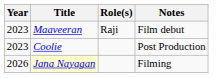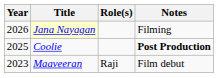 <table class="wikitable">
 <tr>
 <th>Year</th>
 <th>Title</th>
 <th>Role(s)</th>
 <th>Notes</th>
 </tr>
 <tr>
+<td>2026</td>
+<td style="background:#ffc;"><em><a href='#'>Jana Nayagan</a></em> </td>
+<td></td>
+<td>Filming</td>
+</tr>
+<tr>
+<td>2025</td>
+<td><em><a href='#'>Coolie</a></em> </td>
+<td></td>
+<td><strong>Post Production</strong></td>
+</tr>
+<tr>
 <td>2023</td>
 <td><em><a href='#'>Maaveeran</a></em></td>
 <td>Raji</td>
 <td>Film debut</td>
 </tr>
-<tr>
-<td>2023</td>
-<td><em><a href='#'>Coolie</a></em> </td>
-<td></td>
-<td>Post Production</td>
-</tr>
-<tr>
-<td>2026</td>
-<td style="background:#ffc;"><em><a href='#'>Jana Nayagan</a></em> </td>
-<td></td>
-<td>Filming</td>
-</tr>
 </table>
